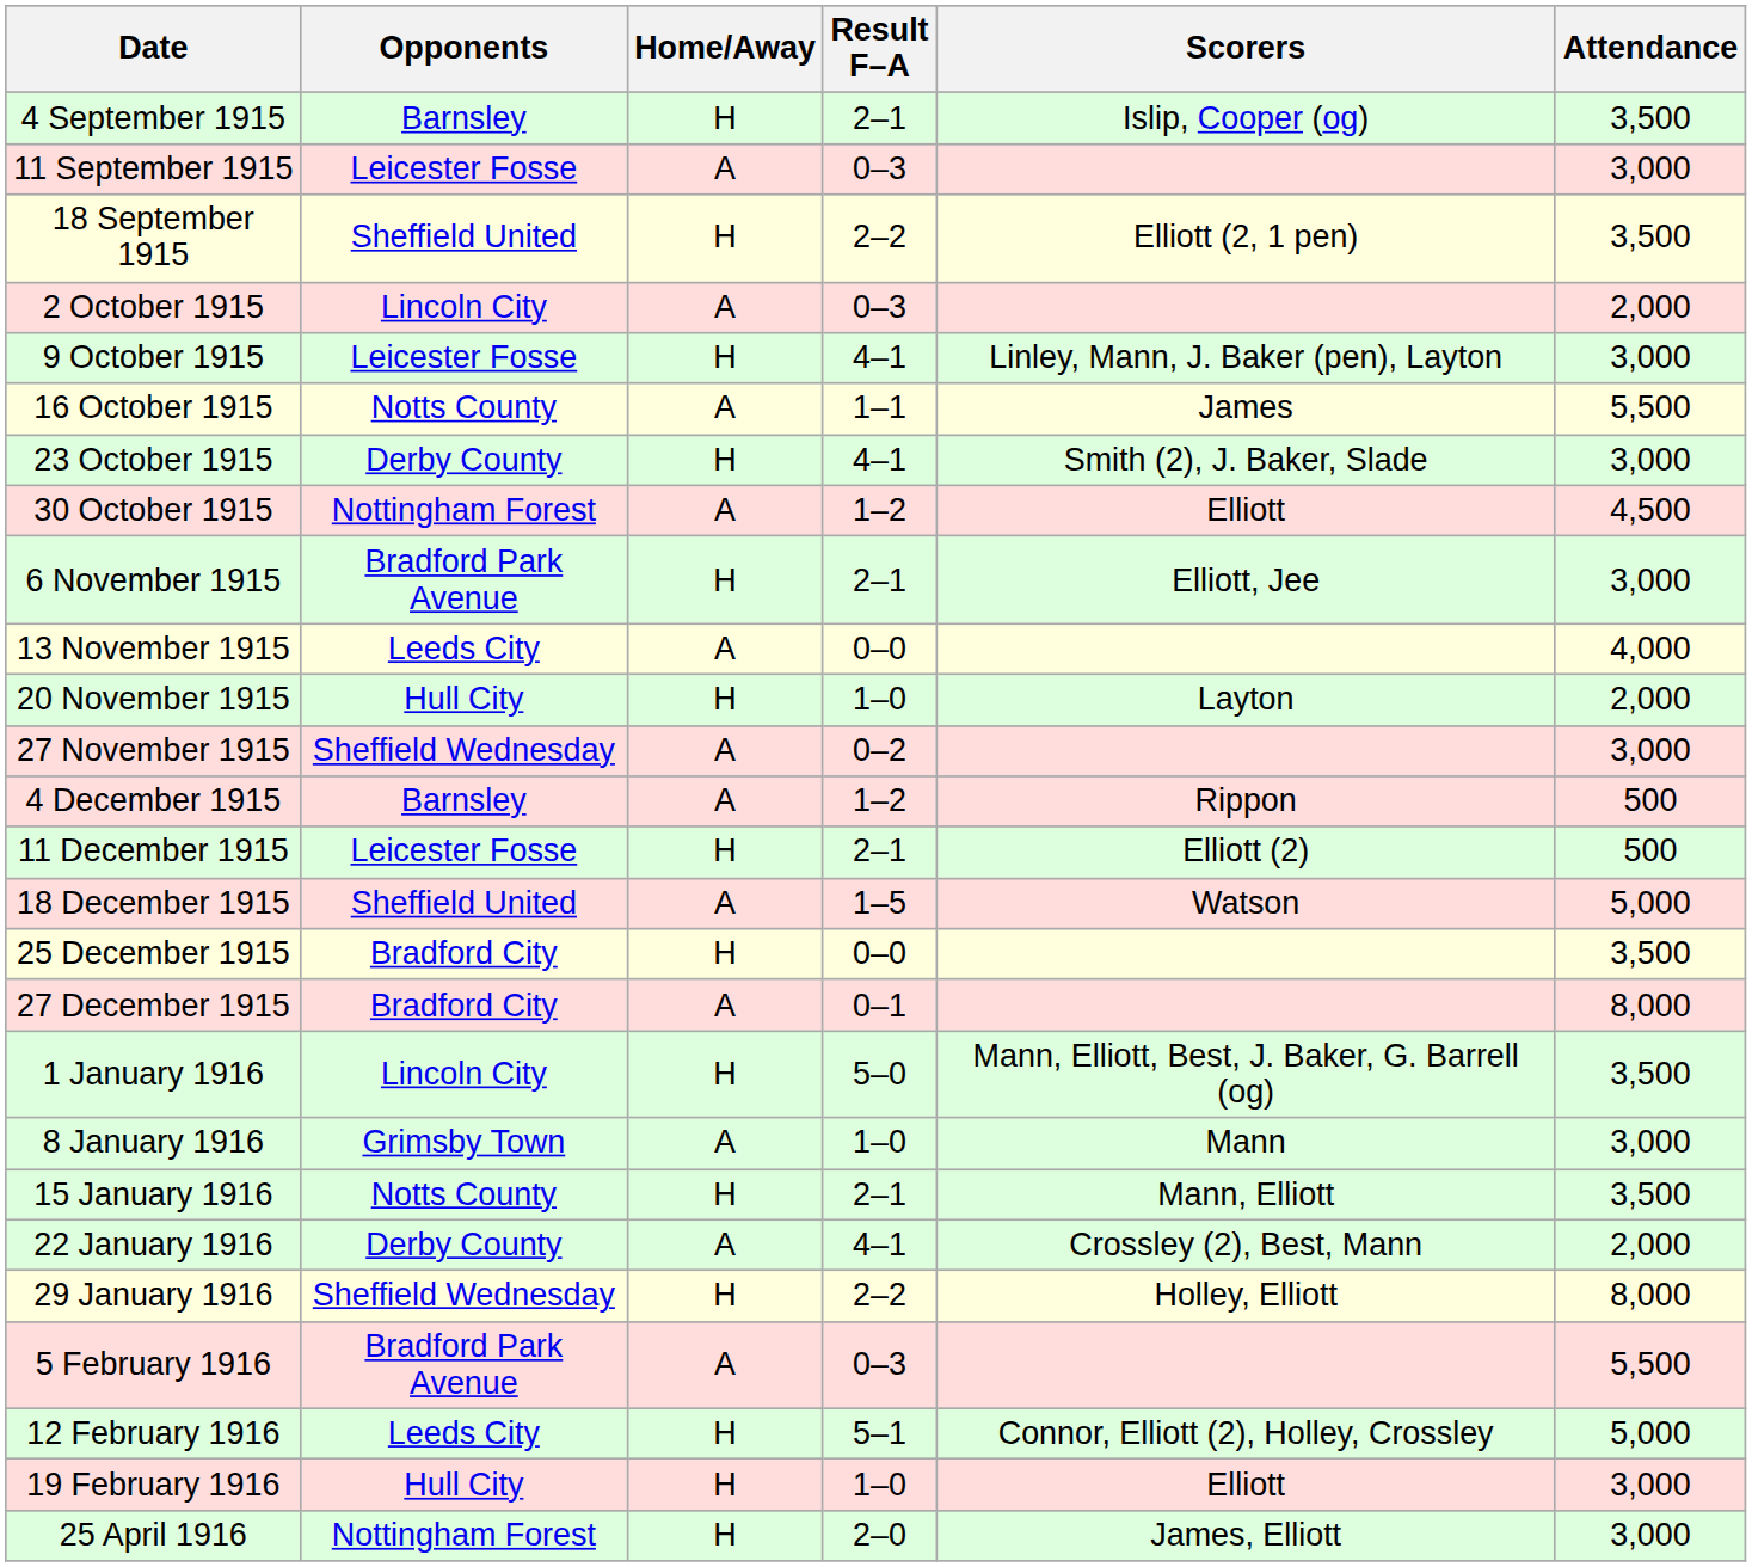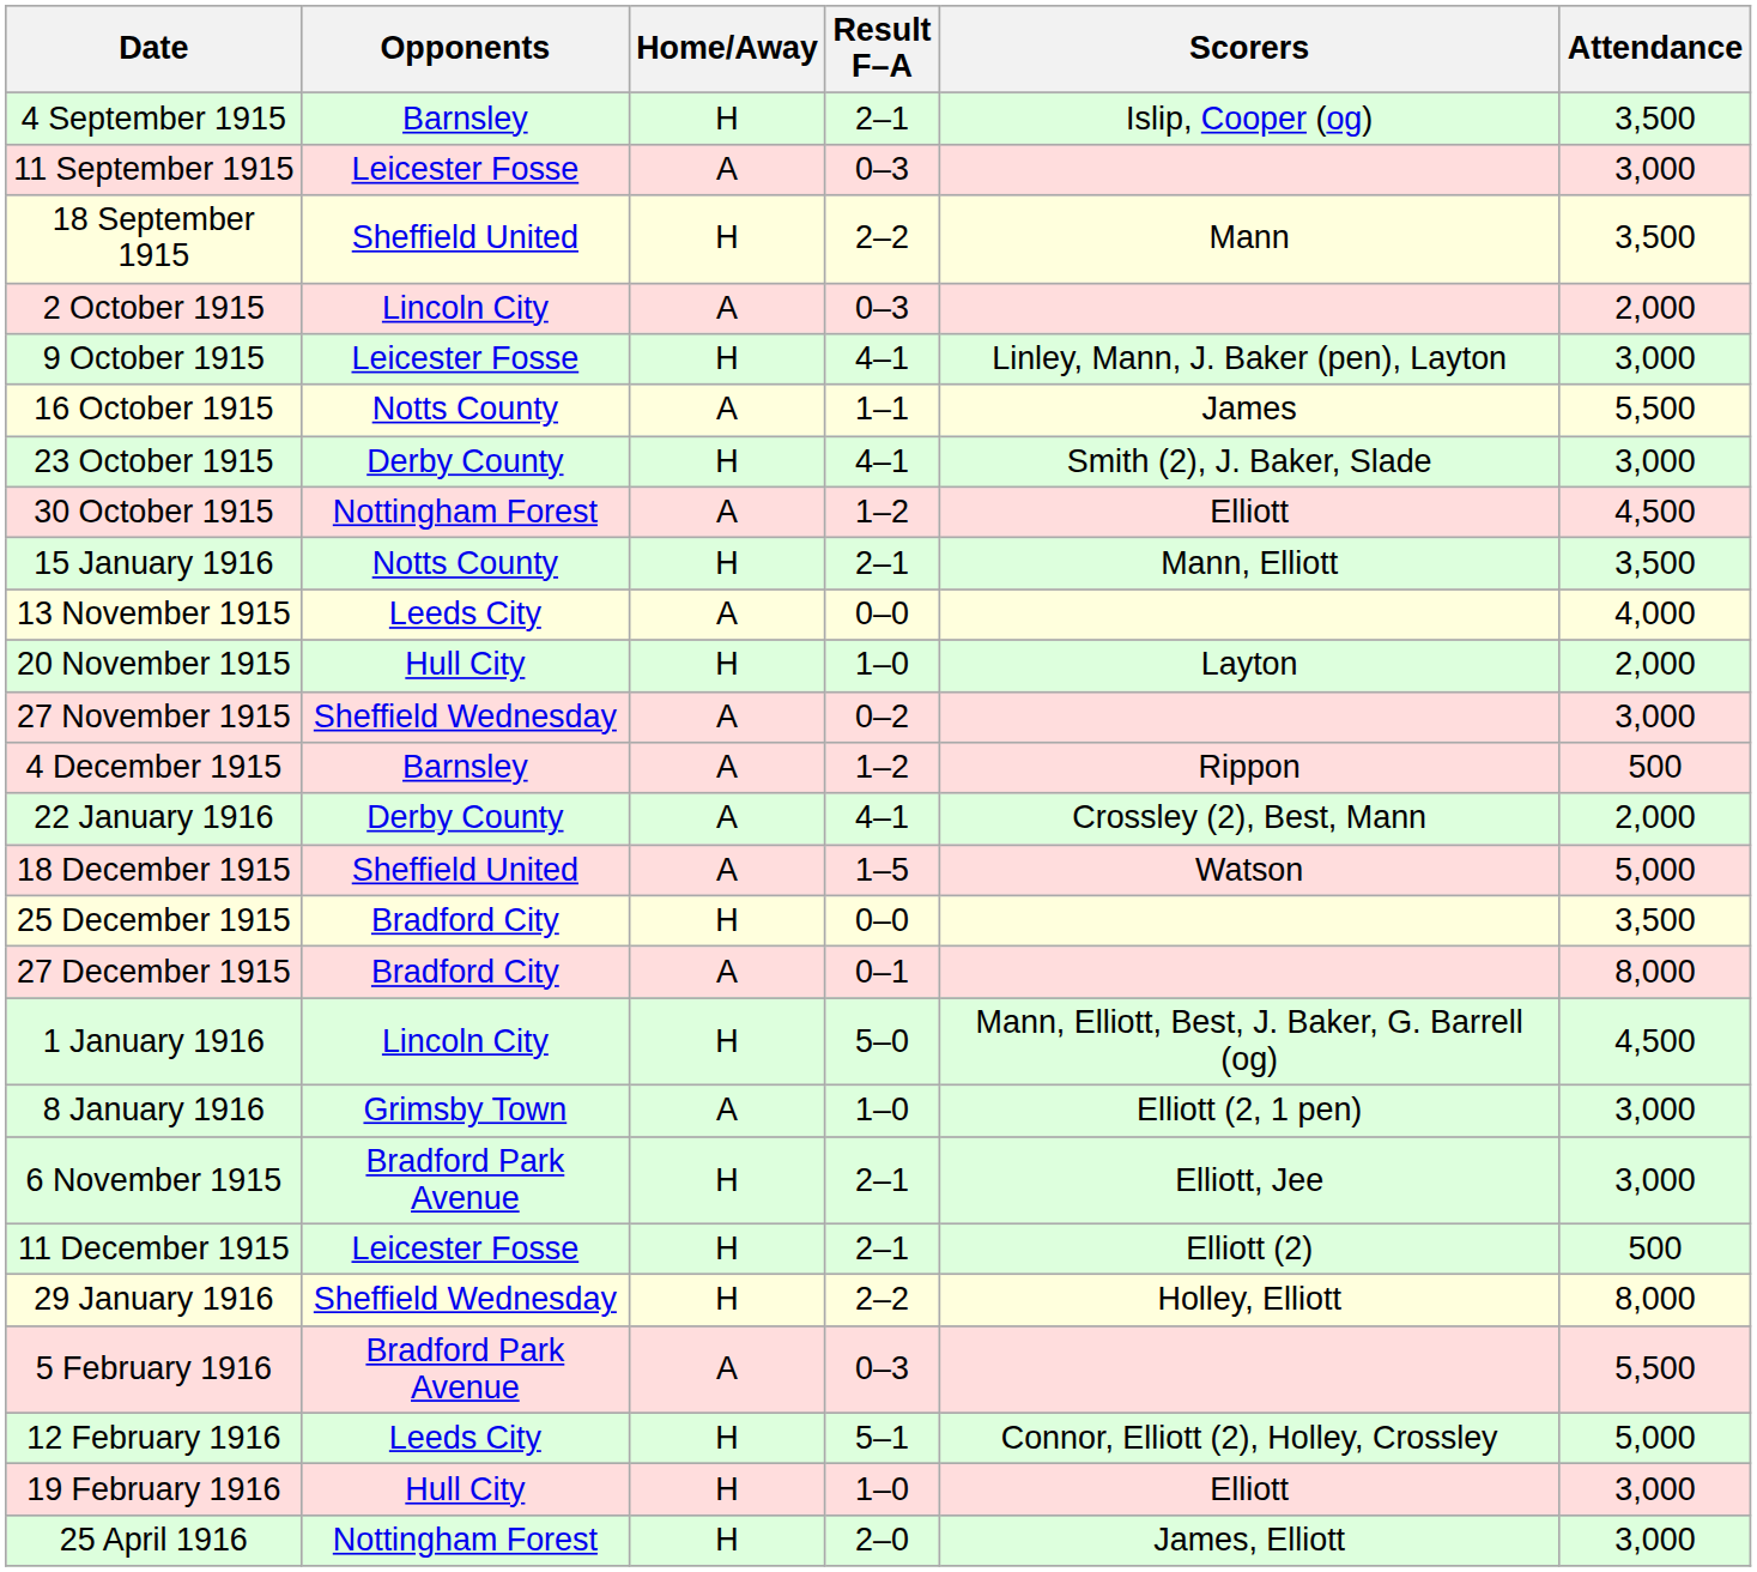 <table class="wikitable" style="text-align:center;">
 <tr>
 <th scope="col">Date</th>
 <th scope="col">Opponents</th>
 <th scope="col">Home/Away</th>
 <th scope="col">Result<br>F–A</th>
 <th scope="col">Scorers</th>
 <th scope="col">Attendance</th>
 </tr>
 <tr style="background: #ddffdd">
 <td>4 September 1915</td>
 <td><a href='#'>Barnsley</a></td>
 <td>H</td>
 <td>2–1</td>
 <td>Islip, <a href='#'>Cooper</a> (<a href='#'>og</a>)</td>
 <td>3,500</td>
 </tr>
 <tr style="background: #ffdddd">
 <td>11 September 1915</td>
 <td><a href='#'>Leicester Fosse</a></td>
 <td>A</td>
 <td>0–3</td>
 <td></td>
 <td>3,000</td>
 </tr>
 <tr style="background: #ffffdd">
 <td>18 September 1915</td>
 <td><a href='#'>Sheffield United</a></td>
 <td>H</td>
 <td>2–2</td>
-<td>Elliott (2, 1 pen)</td>
+<td>Mann</td>
 <td>3,500</td>
 </tr>
 <tr style="background: #ffdddd">
 <td>2 October 1915</td>
 <td><a href='#'>Lincoln City</a></td>
 <td>A</td>
 <td>0–3</td>
 <td></td>
 <td>2,000</td>
 </tr>
 <tr style="background: #ddffdd">
 <td>9 October 1915</td>
 <td><a href='#'>Leicester Fosse</a></td>
 <td>H</td>
 <td>4–1</td>
 <td>Linley, Mann, J. Baker (pen), Layton</td>
 <td>3,000</td>
 </tr>
 <tr style="background: #ffffdd">
 <td>16 October 1915</td>
 <td><a href='#'>Notts County</a></td>
 <td>A</td>
 <td>1–1</td>
 <td>James</td>
 <td>5,500</td>
 </tr>
 <tr style="background: #ddffdd">
 <td>23 October 1915</td>
 <td><a href='#'>Derby County</a></td>
 <td>H</td>
 <td>4–1</td>
 <td>Smith (2), J. Baker, Slade</td>
 <td>3,000</td>
 </tr>
 <tr style="background: #ffdddd">
 <td>30 October 1915</td>
 <td><a href='#'>Nottingham Forest</a></td>
 <td>A</td>
 <td>1–2</td>
 <td>Elliott</td>
 <td>4,500</td>
 </tr>
 <tr style="background: #ddffdd">
-<td>6 November 1915</td>
-<td><a href='#'>Bradford Park Avenue</a></td>
+<td>15 January 1916</td>
+<td><a href='#'>Notts County</a></td>
 <td>H</td>
 <td>2–1</td>
-<td>Elliott, Jee</td>
-<td>3,000</td>
+<td>Mann, Elliott</td>
+<td>3,500</td>
 </tr>
 <tr style="background: #ffffdd">
 <td>13 November 1915</td>
 <td><a href='#'>Leeds City</a></td>
 <td>A</td>
 <td>0–0</td>
 <td></td>
 <td>4,000</td>
 </tr>
 <tr style="background: #ddffdd">
 <td>20 November 1915</td>
 <td><a href='#'>Hull City</a></td>
 <td>H</td>
 <td>1–0</td>
 <td>Layton</td>
 <td>2,000</td>
 </tr>
 <tr style="background: #ffdddd">
 <td>27 November 1915</td>
 <td><a href='#'>Sheffield Wednesday</a></td>
 <td>A</td>
 <td>0–2</td>
 <td></td>
 <td>3,000</td>
 </tr>
 <tr style="background: #ffdddd">
 <td>4 December 1915</td>
 <td><a href='#'>Barnsley</a></td>
 <td>A</td>
 <td>1–2</td>
 <td>Rippon</td>
 <td>500</td>
 </tr>
 <tr style="background: #ddffdd">
-<td>11 December 1915</td>
-<td><a href='#'>Leicester Fosse</a></td>
-<td>H</td>
-<td>2–1</td>
-<td>Elliott (2)</td>
-<td>500</td>
+<td>22 January 1916</td>
+<td><a href='#'>Derby County</a></td>
+<td>A</td>
+<td>4–1</td>
+<td>Crossley (2), Best, Mann</td>
+<td>2,000</td>
 </tr>
 <tr style="background: #ffdddd">
 <td>18 December 1915</td>
 <td><a href='#'>Sheffield United</a></td>
 <td>A</td>
 <td>1–5</td>
 <td>Watson</td>
 <td>5,000</td>
 </tr>
 <tr style="background: #ffffdd">
 <td>25 December 1915</td>
 <td><a href='#'>Bradford City</a></td>
 <td>H</td>
 <td>0–0</td>
 <td></td>
 <td>3,500</td>
 </tr>
 <tr style="background: #ffdddd">
 <td>27 December 1915</td>
 <td><a href='#'>Bradford City</a></td>
 <td>A</td>
 <td>0–1</td>
 <td></td>
 <td>8,000</td>
 </tr>
 <tr style="background: #ddffdd">
 <td>1 January 1916</td>
 <td><a href='#'>Lincoln City</a></td>
 <td>H</td>
 <td>5–0</td>
 <td>Mann, Elliott, Best, J. Baker, G. Barrell (og)</td>
-<td>3,500</td>
+<td>4,500</td>
 </tr>
 <tr style="background: #ddffdd">
 <td>8 January 1916</td>
 <td><a href='#'>Grimsby Town</a></td>
 <td>A</td>
 <td>1–0</td>
-<td>Mann</td>
+<td>Elliott (2, 1 pen)</td>
 <td>3,000</td>
 </tr>
 <tr style="background: #ddffdd">
-<td>15 January 1916</td>
-<td><a href='#'>Notts County</a></td>
+<td>6 November 1915</td>
+<td><a href='#'>Bradford Park Avenue</a></td>
 <td>H</td>
 <td>2–1</td>
-<td>Mann, Elliott</td>
-<td>3,500</td>
+<td>Elliott, Jee</td>
+<td>3,000</td>
 </tr>
 <tr style="background: #ddffdd">
-<td>22 January 1916</td>
-<td><a href='#'>Derby County</a></td>
-<td>A</td>
-<td>4–1</td>
-<td>Crossley (2), Best, Mann</td>
-<td>2,000</td>
+<td>11 December 1915</td>
+<td><a href='#'>Leicester Fosse</a></td>
+<td>H</td>
+<td>2–1</td>
+<td>Elliott (2)</td>
+<td>500</td>
 </tr>
 <tr style="background: #ffffdd">
 <td>29 January 1916</td>
 <td><a href='#'>Sheffield Wednesday</a></td>
 <td>H</td>
 <td>2–2</td>
 <td>Holley, Elliott</td>
 <td>8,000</td>
 </tr>
 <tr style="background: #ffdddd">
 <td>5 February 1916</td>
 <td><a href='#'>Bradford Park Avenue</a></td>
 <td>A</td>
 <td>0–3</td>
 <td></td>
 <td>5,500</td>
 </tr>
 <tr style="background: #ddffdd">
 <td>12 February 1916</td>
 <td><a href='#'>Leeds City</a></td>
 <td>H</td>
 <td>5–1</td>
 <td>Connor, Elliott (2), Holley, Crossley</td>
 <td>5,000</td>
 </tr>
 <tr style="background: #ffdddd">
 <td>19 February 1916</td>
 <td><a href='#'>Hull City</a></td>
 <td>H</td>
 <td>1–0</td>
 <td>Elliott</td>
 <td>3,000</td>
 </tr>
 <tr style="background: #ddffdd">
 <td>25 April 1916</td>
 <td><a href='#'>Nottingham Forest</a></td>
 <td>H</td>
 <td>2–0</td>
 <td>James, Elliott</td>
 <td>3,000</td>
 </tr>
 </table>
